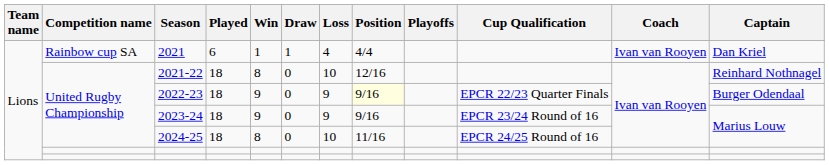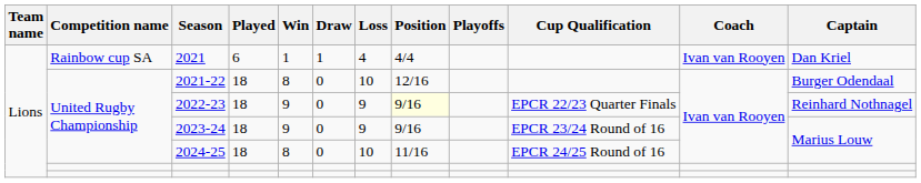 <table class="wikitable">
 <tr>
 <th>Team<br>name</th>
 <th>Competition name</th>
 <th>Season</th>
 <th>Played</th>
 <th>Win</th>
 <th>Draw</th>
 <th>Loss</th>
 <th>Position</th>
 <th>Playoffs</th>
 <th>Cup Qualification</th>
 <th>Coach</th>
 <th>Captain</th>
 </tr>
 <tr>
 <td rowspan="7">Lions</td>
 <td><a href='#'>Rainbow cup</a> SA</td>
 <td><a href='#'>2021</a></td>
 <td>6</td>
 <td>1</td>
 <td>1</td>
 <td>4</td>
 <td>4/4</td>
 <td></td>
 <td></td>
 <td> <a href='#'>Ivan van Rooyen</a></td>
 <td> <a href='#'>Dan Kriel</a></td>
 </tr>
 <tr>
 <td rowspan="4"><a href='#'>United Rugby</a><br><a href='#'>Championship</a></td>
 <td><a href='#'>2021-22</a></td>
 <td>18</td>
 <td>8</td>
 <td>0</td>
 <td>10</td>
 <td>12/16</td>
 <td></td>
 <td></td>
 <td rowspan="4"> <a href='#'>Ivan van Rooyen</a></td>
-<td> <a href='#'>Reinhard Nothnagel</a></td>
+<td> <a href='#'>Burger Odendaal</a></td>
 </tr>
 <tr>
 <td><a href='#'>2022-23</a></td>
 <td>18</td>
 <td>9</td>
 <td>0</td>
 <td>9</td>
 <td style="background: lightyellow;">9/16</td>
 <td></td>
 <td><a href='#'>EPCR 22/23</a> Quarter Finals</td>
-<td> <a href='#'>Burger Odendaal</a></td>
+<td> <a href='#'>Reinhard Nothnagel</a></td>
 </tr>
 <tr>
 <td><a href='#'>2023-24</a></td>
 <td>18</td>
 <td>9</td>
 <td>0</td>
 <td>9</td>
 <td>9/16</td>
 <td></td>
 <td><a href='#'>EPCR 23/24</a> Round of 16</td>
 <td rowspan="2"> <a href='#'>Marius Louw</a></td>
 </tr>
 <tr>
 <td><a href='#'>2024-25</a></td>
 <td>18</td>
 <td>8</td>
 <td>0</td>
 <td>10</td>
 <td>11/16</td>
 <td></td>
 <td><a href='#'>EPCR 24/25</a> Round of 16</td>
 </tr>
 <tr>
 <td></td>
 <td></td>
 <td></td>
 <td></td>
 <td></td>
 <td></td>
 <td></td>
 <td></td>
 <td></td>
 <td></td>
 <td></td>
 </tr>
 <tr>
 <td></td>
 <td></td>
 <td></td>
 <td></td>
 <td></td>
 <td></td>
 <td></td>
 <td></td>
 <td></td>
 <td></td>
 <td></td>
 </tr>
 </table>
